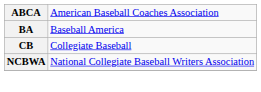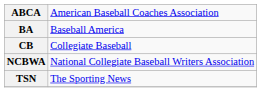 <table class="wikitable">
 <tr>
 <th scope="row">ABCA</th>
 <td><a href='#'>American Baseball Coaches Association</a></td>
 </tr>
 <tr>
 <th scope="row">BA</th>
 <td><a href='#'>Baseball America</a></td>
 </tr>
 <tr>
 <th scope="row">CB</th>
 <td><a href='#'>Collegiate Baseball</a></td>
 </tr>
 <tr>
 <th scope="row">NCBWA</th>
 <td><a href='#'>National Collegiate Baseball Writers Association</a></td>
 </tr>
 <tr>
+<th scope="row">TSN</th>
+<td><a href='#'>The Sporting News</a></td>
+</tr>
+<tr>
 </tr>
 </table>
